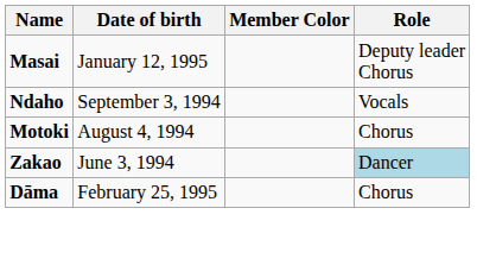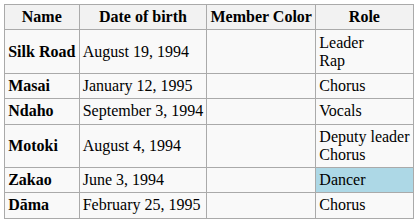 <table class="sortable wikitable">
 <tr>
 <th class="unsortable">Name</th>
 <th>Date of birth</th>
 <th>Member Color</th>
 <th>Role</th>
 </tr>
 <tr>
+<td><strong>Silk Road</strong></td>
+<td>August 19, 1994</td>
+<td><strong></strong></td>
+<td>Leader<br>Rap</td>
+</tr>
+<tr>
 <td><strong>Masai</strong></td>
 <td>January 12, 1995</td>
 <td><strong></strong></td>
-<td>Deputy leader<br>Chorus</td>
+<td>Chorus</td>
 </tr>
 <tr>
 <td><strong>Ndaho</strong></td>
 <td>September 3, 1994</td>
 <td><strong></strong></td>
 <td>Vocals</td>
 </tr>
 <tr>
 <td><strong>Motoki</strong></td>
 <td>August 4, 1994</td>
 <td><strong></strong></td>
-<td>Chorus</td>
+<td>Deputy leader<br>Chorus</td>
 </tr>
 <tr>
 <td><strong>Zakao</strong></td>
 <td>June 3, 1994</td>
 <td><strong></strong></td>
 <td style="background: lightblue;">Dancer</td>
 </tr>
 <tr>
 <td><strong>Dāma</strong></td>
 <td>February 25, 1995</td>
 <td><strong></strong></td>
 <td>Chorus</td>
 </tr>
 </table>
